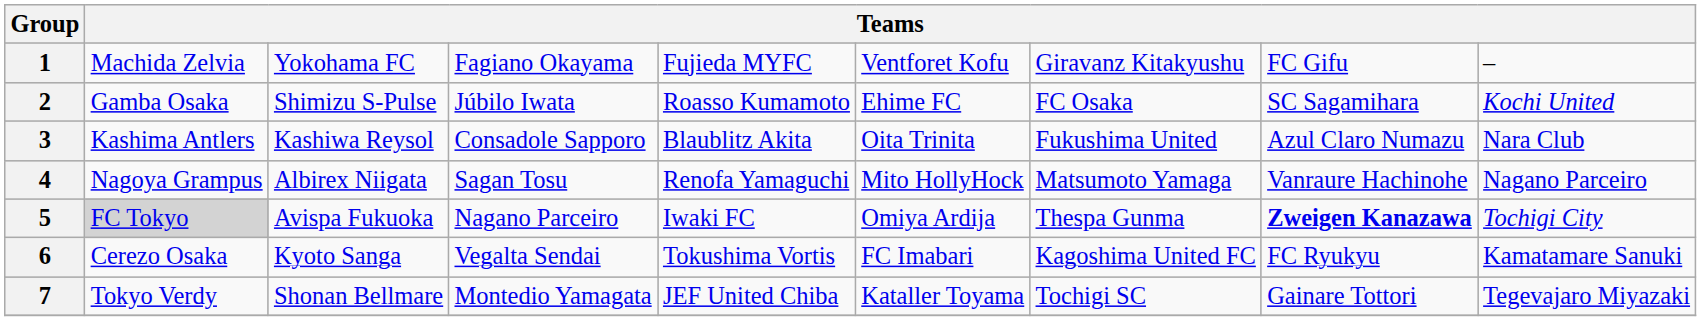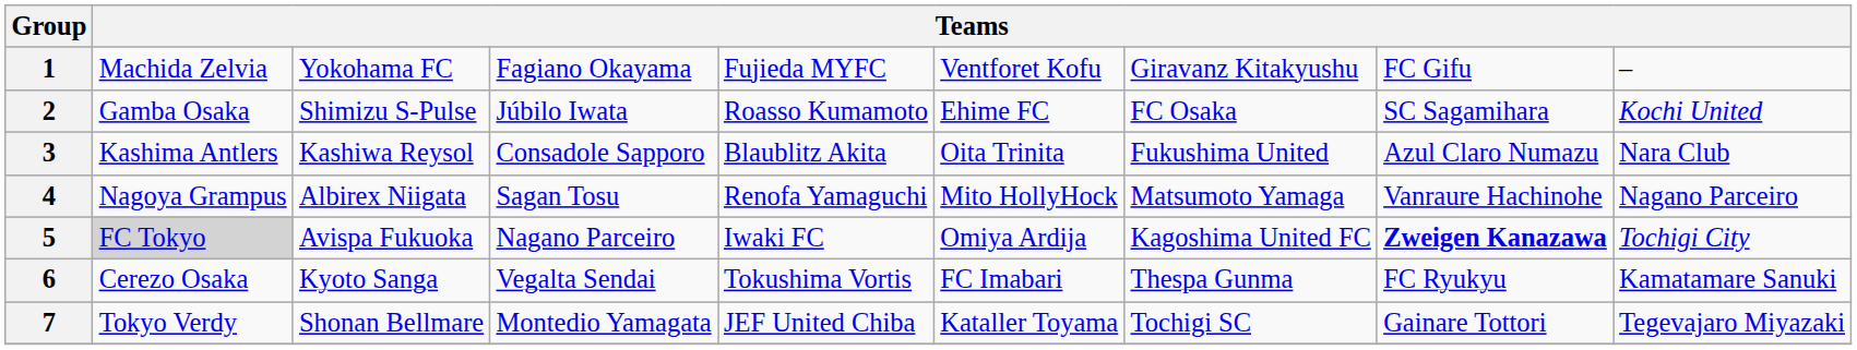 <table class="wikitable">
 <tr>
 <th colspan=1>Group</th>
 <th colspan=8>Teams</th>
 </tr>
 <tr>
 <th>1</th>
 <td><a href='#'>Machida Zelvia</a> </td>
 <td><a href='#'>Yokohama FC</a> </td>
 <td><a href='#'>Fagiano Okayama</a> </td>
 <td><a href='#'>Fujieda MYFC</a> </td>
 <td><a href='#'>Ventforet Kofu</a> </td>
 <td><a href='#'>Giravanz Kitakyushu</a> </td>
 <td><a href='#'>FC Gifu</a> </td>
 <td>–</td>
 </tr>
 <tr>
 <th>2</th>
 <td><a href='#'>Gamba Osaka</a> </td>
 <td><a href='#'>Shimizu S-Pulse</a> </td>
 <td><a href='#'>Júbilo Iwata</a> </td>
 <td><a href='#'>Roasso Kumamoto</a> </td>
 <td><a href='#'>Ehime FC</a><em> </td>
 <td><a href='#'>FC Osaka</a> </td>
 <td><a href='#'>SC Sagamihara</a> </td>
 <td><em><a href='#'>Kochi United</a></em> </td>
 </tr>
 <tr>
 <th>3</th>
 <td><a href='#'>Kashima Antlers</a> </td>
 <td><a href='#'>Kashiwa Reysol</a> </td>
 <td><a href='#'>Consadole Sapporo</a> </td>
 <td><a href='#'>Blaublitz Akita</a> </td>
 <td><a href='#'>Oita Trinita</a> </td>
 <td><a href='#'>Fukushima United</a> </td>
 <td><a href='#'>Azul Claro Numazu</a> </td>
 <td><a href='#'>Nara Club</a> </td>
 </tr>
 <tr>
 <th>4</th>
 <td><a href='#'>Nagoya Grampus</a> </td>
 <td><a href='#'>Albirex Niigata</a> </td>
 <td><a href='#'>Sagan Tosu</a> </td>
 <td><a href='#'>Renofa Yamaguchi</a> </td>
 <td><a href='#'>Mito HollyHock</a> </td>
 <td><a href='#'>Matsumoto Yamaga</a> </td>
 <td><a href='#'>Vanraure Hachinohe</a> </td>
 <td><a href='#'>Nagano Parceiro</a> </td>
 </tr>
 <tr>
 <th>5</th>
 <td style="background: lightgrey;"><a href='#'>FC Tokyo</a> </td>
 <td><a href='#'>Avispa Fukuoka</a> </td>
 <td><a href='#'>Nagano Parceiro</a> </td>
 <td><a href='#'>Iwaki FC</a> </td>
 <td><a href='#'>Omiya Ardija</a> </td>
-<td><a href='#'>Thespa Gunma</a> </td>
+<td><a href='#'>Kagoshima United FC</a> </td>
 <td><strong><a href='#'>Zweigen Kanazawa</a> </strong></td>
 <td><em><a href='#'>Tochigi City</a></em> </td>
 </tr>
 <tr>
 <th>6</th>
 <td><a href='#'>Cerezo Osaka</a> </td>
 <td><a href='#'>Kyoto Sanga</a> </td>
 <td><a href='#'>Vegalta Sendai</a> </td>
 <td><a href='#'>Tokushima Vortis</a> </td>
 <td><a href='#'>FC Imabari</a> </td>
-<td><a href='#'>Kagoshima United FC</a> </td>
+<td><a href='#'>Thespa Gunma</a> </td>
 <td><a href='#'>FC Ryukyu</a> </td>
 <td><a href='#'>Kamatamare Sanuki</a> </td>
 </tr>
 <tr>
 <th>7</th>
 <td><a href='#'>Tokyo Verdy</a> </td>
 <td><a href='#'>Shonan Bellmare</a> </td>
 <td><a href='#'>Montedio Yamagata</a> </td>
 <td><a href='#'>JEF United Chiba</a> </td>
 <td><a href='#'>Kataller Toyama</a> </td>
 <td><a href='#'>Tochigi SC</a> </td>
 <td><a href='#'>Gainare Tottori</a> </td>
 <td><a href='#'>Tegevajaro Miyazaki</a> </td>
 </tr>
 <tr>
 </tr>
 </table>
